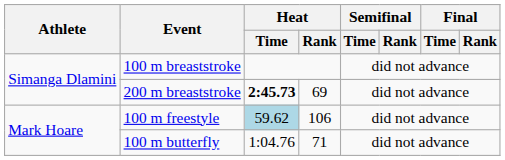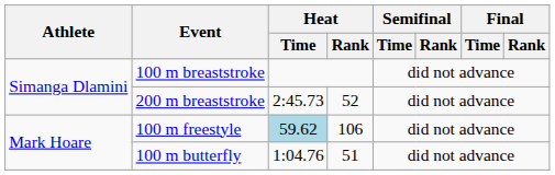 <table class=wikitable style="font-size:90%">
 <tr>
 <th rowspan="2">Athlete</th>
 <th rowspan="2">Event</th>
 <th colspan="2">Heat</th>
 <th colspan="2">Semifinal</th>
 <th colspan="2">Final</th>
 </tr>
 <tr style="font-size:95%">
 <th>Time</th>
 <th>Rank</th>
 <th>Time</th>
 <th>Rank</th>
 <th>Time</th>
 <th>Rank</th>
 </tr>
 <tr align=center>
 <td align=left rowspan=2><a href='#'>Simanga Dlamini</a></td>
 <td align=left><a href='#'>100 m breaststroke</a></td>
 <td colspan=2></td>
 <td colspan=4>did not advance</td>
 </tr>
 <tr align=center>
 <td align=left><a href='#'>200 m breaststroke</a></td>
-<td><strong>2:45.73</strong></td>
-<td>69</td>
+<td>2:45.73</td>
+<td>52</td>
 <td colspan=4>did not advance</td>
 </tr>
 <tr align=center>
 <td align=left rowspan=2><a href='#'>Mark Hoare</a></td>
 <td align=left><a href='#'>100 m freestyle</a></td>
 <td style="background: lightblue;">59.62</td>
 <td>106</td>
 <td colspan=4>did not advance</td>
 </tr>
 <tr align=center>
 <td align=left><a href='#'>100 m butterfly</a></td>
 <td>1:04.76</td>
-<td>71</td>
+<td>51</td>
 <td colspan=4>did not advance</td>
 </tr>
 </table>
